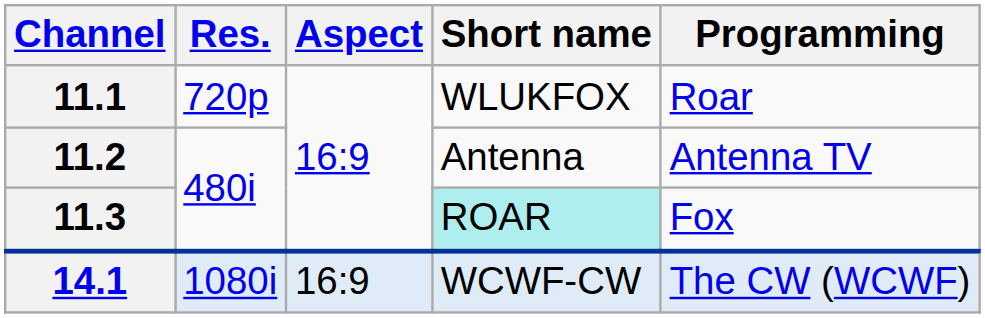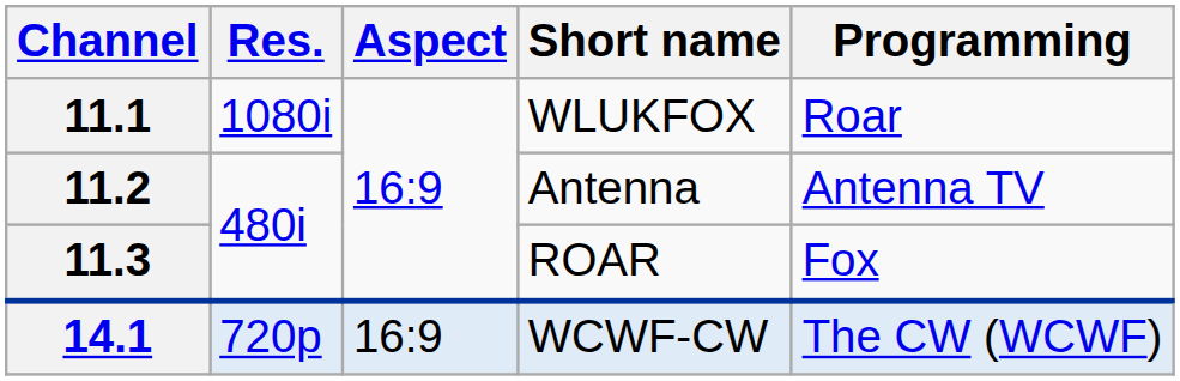 <table class="wikitable">
 <tr>
 <th scope = "col"><a href='#'>Channel</a></th>
 <th scope = "col"><a href='#'>Res.</a></th>
 <th scope = "col"><a href='#'>Aspect</a></th>
 <th scope = "col">Short name</th>
 <th scope = "col">Programming</th>
 </tr>
 <tr>
 <th scope = "row">11.1</th>
-<td><a href='#'>720p</a></td>
+<td><a href='#'>1080i</a></td>
 <td rowspan=3><a href='#'>16:9</a></td>
 <td>WLUKFOX</td>
 <td><a href='#'>Roar</a></td>
 </tr>
 <tr>
 <th scope = "row">11.2</th>
 <td rowspan=2><a href='#'>480i</a></td>
 <td>Antenna</td>
 <td><a href='#'>Antenna TV</a></td>
 </tr>
 <tr>
 <th scope = "row">11.3</th>
-<td style="background: paleturquoise;">ROAR</td>
+<td>ROAR</td>
 <td><a href='#'>Fox</a></td>
 </tr>
 <tr style="background-color:#DFEBF6; border-top: 2px solid #003399;">
 <th scope = "row"><a href='#'>14.1</a></th>
-<td><a href='#'>1080i</a></td>
+<td><a href='#'>720p</a></td>
 <td>16:9</td>
 <td>WCWF-CW</td>
 <td><a href='#'>The CW</a> (<a href='#'>WCWF</a>)</td>
 </tr>
 </table>
